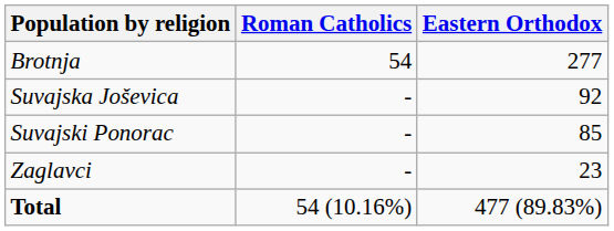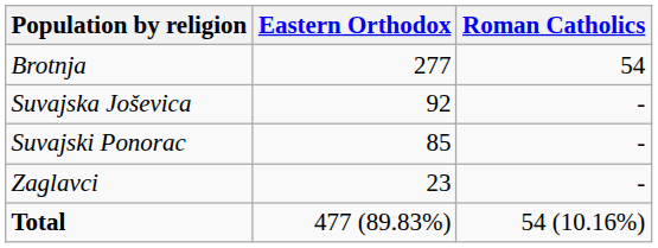 <table class="wikitable sortable">
 <tr>
 <th>Population by religion</th>
+<th><a href='#'>Eastern Orthodox</a></th>
 <th><a href='#'>Roman Catholics</a></th>
-<th><a href='#'>Eastern Orthodox</a></th>
 </tr>
 <tr>
 <td><em>Brotnja</em></td>
+<td align="right">277</td>
 <td align="right">54</td>
-<td align="right">277</td>
 </tr>
 <tr>
 <td><em>Suvajska Joševica</em></td>
+<td align="right">92</td>
 <td align="right">-</td>
-<td align="right">92</td>
 </tr>
 <tr>
 <td><em>Suvajski Ponorac</em></td>
+<td align="right">85</td>
 <td align="right">-</td>
-<td align="right">85</td>
 </tr>
 <tr>
 <td><em>Zaglavci</em></td>
+<td align="right">23</td>
 <td align="right">-</td>
-<td align="right">23</td>
 </tr>
 <tr>
 <td><strong>Total</strong></td>
+<td align="right">477 (89.83%)</td>
 <td align="right">54 (10.16%)</td>
-<td align="right">477 (89.83%)</td>
 </tr>
 </table>
